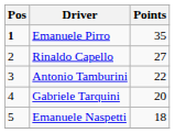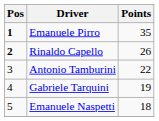 <table class="wikitable" style="font-size: 85%;">
 <tr>
 <th>Pos</th>
 <th>Driver</th>
 <th>Points</th>
 </tr>
 <tr>
 <td><strong>1</strong></td>
 <td> <a href='#'>Emanuele Pirro</a></td>
 <td align="right">35</td>
 </tr>
 <tr>
-<td>2</td>
+<td><strong>2</strong></td>
 <td> <a href='#'>Rinaldo Capello</a></td>
-<td align="right">27</td>
+<td align="right">26</td>
 </tr>
 <tr>
 <td>3</td>
 <td> <a href='#'>Antonio Tamburini</a></td>
 <td align="right">22</td>
 </tr>
 <tr>
 <td>4</td>
 <td> <a href='#'>Gabriele Tarquini</a></td>
-<td align="right">20</td>
+<td align="right">19</td>
 </tr>
 <tr>
 <td>5</td>
 <td> <a href='#'>Emanuele Naspetti</a></td>
 <td align="right">18</td>
 </tr>
 <tr>
 </tr>
 </table>
